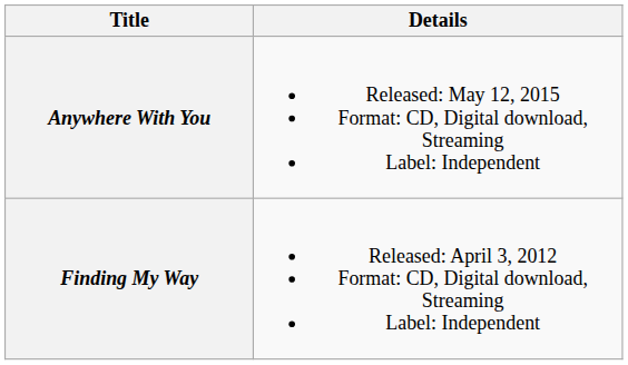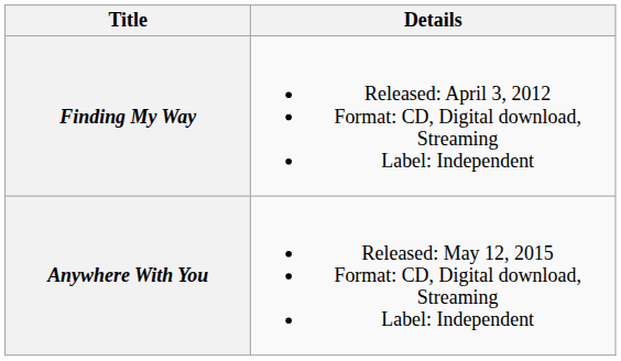 <table class="wikitable plainrowheaders" style="text-align:center;">
 <tr>
 <th scope="col" style="width:12em;">Title</th>
 <th scope="col" style="width:18em;">Details</th>
 </tr>
 <tr>
+<th scope="row"><em>Finding My Way</em></th>
+<td><br><ul><li>Released: April 3, 2012</li><li>Format: CD, Digital download, Streaming</li><li>Label: Independent</li></ul></td>
+</tr>
+<tr>
 <th scope="row"><em>Anywhere With You</em></th>
 <td><br><ul><li>Released: May 12, 2015</li><li>Format: CD, Digital download, Streaming</li><li>Label: Independent</li></ul></td>
 </tr>
-<tr>
-<th scope="row"><em>Finding My Way</em></th>
-<td><br><ul><li>Released: April 3, 2012</li><li>Format: CD, Digital download, Streaming</li><li>Label: Independent</li></ul></td>
-</tr>
 </table>
